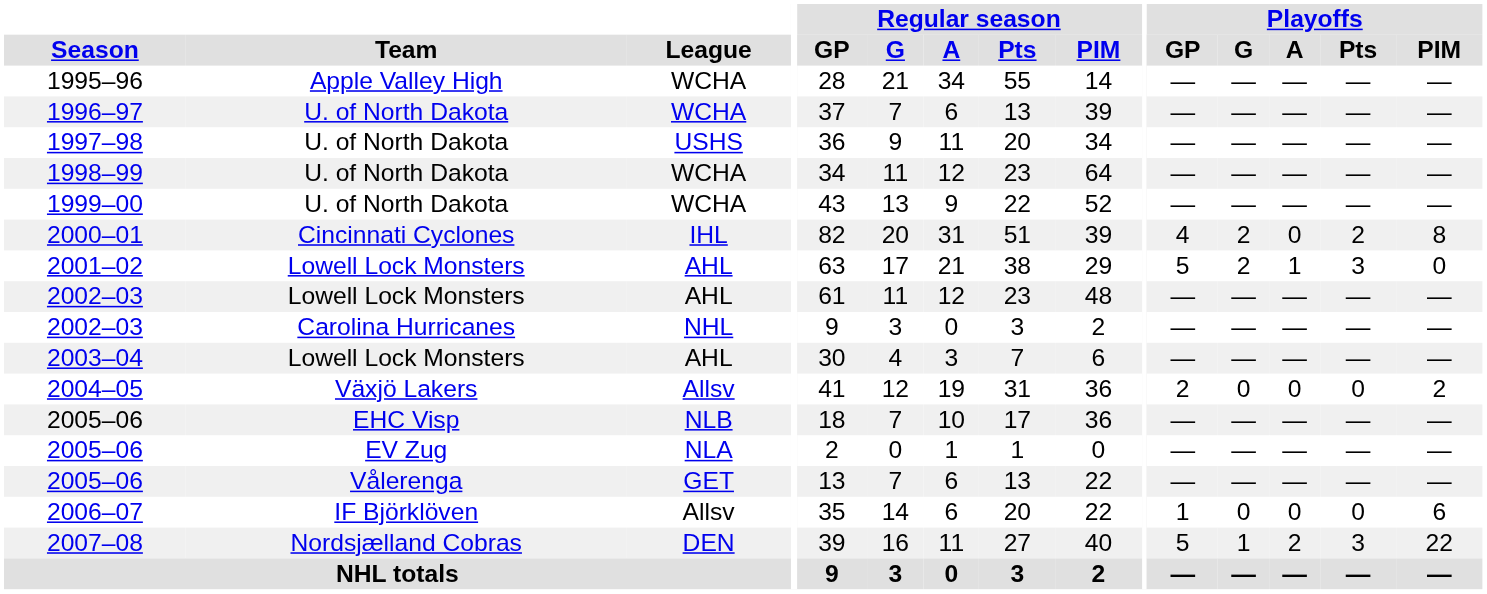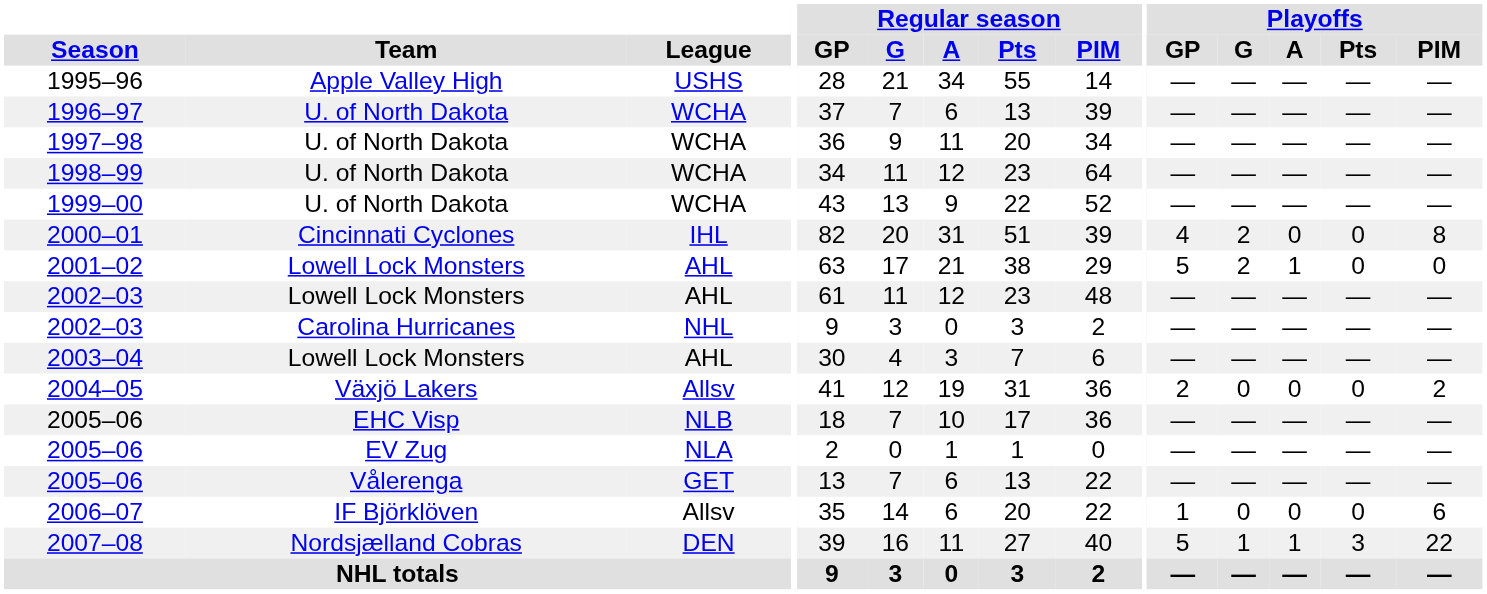 <table border="0" cellpadding="1" cellspacing="0" style="text-align:center; width:60em">
 <tr bgcolor="#e0e0e0">
 <th colspan="3"  bgcolor="#ffffff"></th>
 <th rowspan="99" bgcolor="#ffffff"></th>
 <th colspan="5"><a href='#'>Regular season</a></th>
 <th rowspan="99" bgcolor="#ffffff"></th>
 <th colspan="5"><a href='#'>Playoffs</a></th>
 </tr>
 <tr bgcolor="#e0e0e0">
 <th><a href='#'>Season</a></th>
 <th>Team</th>
 <th>League</th>
 <th>GP</th>
 <th><a href='#'>G</a></th>
 <th><a href='#'>A</a></th>
 <th><a href='#'>Pts</a></th>
 <th><a href='#'>PIM</a></th>
 <th>GP</th>
 <th>G</th>
 <th>A</th>
 <th>Pts</th>
 <th>PIM</th>
 </tr>
 <tr ALIGN="center">
 <td ALIGN="center">1995–96</td>
 <td ALIGN="center"><a href='#'>Apple Valley High</a></td>
-<td ALIGN="center">WCHA</td>
+<td ALIGN="center"><a href='#'>USHS</a></td>
 <td ALIGN="center">28</td>
 <td ALIGN="center">21</td>
 <td ALIGN="center">34</td>
 <td ALIGN="center">55</td>
 <td ALIGN="center">14</td>
 <td>—</td>
 <td>—</td>
 <td>—</td>
 <td>—</td>
 <td>—</td>
 </tr>
 <tr ALIGN="center" bgcolor="#f0f0f0">
 <td ALIGN="center"><a href='#'>1996–97</a></td>
 <td ALIGN="center"><a href='#'>U. of North Dakota</a></td>
 <td ALIGN="center"><a href='#'>WCHA</a></td>
 <td ALIGN="center">37</td>
 <td ALIGN="center">7</td>
 <td ALIGN="center">6</td>
 <td ALIGN="center">13</td>
 <td ALIGN="center">39</td>
 <td>—</td>
 <td>—</td>
 <td>—</td>
 <td>—</td>
 <td>—</td>
 </tr>
 <tr ALIGN="center">
 <td ALIGN="center"><a href='#'>1997–98</a></td>
 <td ALIGN="center">U. of North Dakota</td>
-<td ALIGN="center"><a href='#'>USHS</a></td>
+<td ALIGN="center">WCHA</td>
 <td ALIGN="center">36</td>
 <td ALIGN="center">9</td>
 <td ALIGN="center">11</td>
 <td ALIGN="center">20</td>
 <td ALIGN="center">34</td>
 <td>—</td>
 <td>—</td>
 <td>—</td>
 <td>—</td>
 <td>—</td>
 </tr>
 <tr ALIGN="center" bgcolor="#f0f0f0">
 <td ALIGN="center"><a href='#'>1998–99</a></td>
 <td ALIGN="center">U. of North Dakota</td>
 <td ALIGN="center">WCHA</td>
 <td ALIGN="center">34</td>
 <td ALIGN="center">11</td>
 <td ALIGN="center">12</td>
 <td ALIGN="center">23</td>
 <td ALIGN="center">64</td>
 <td>—</td>
 <td>—</td>
 <td>—</td>
 <td>—</td>
 <td>—</td>
 </tr>
 <tr ALIGN="center">
 <td ALIGN="center"><a href='#'>1999–00</a></td>
 <td ALIGN="center">U. of North Dakota</td>
 <td ALIGN="center">WCHA</td>
 <td ALIGN="center">43</td>
 <td ALIGN="center">13</td>
 <td ALIGN="center">9</td>
 <td ALIGN="center">22</td>
 <td ALIGN="center">52</td>
 <td>—</td>
 <td>—</td>
 <td>—</td>
 <td>—</td>
 <td>—</td>
 </tr>
 <tr ALIGN="center" bgcolor="#f0f0f0">
 <td ALIGN="center"><a href='#'>2000–01</a></td>
 <td ALIGN="center"><a href='#'>Cincinnati Cyclones</a></td>
 <td ALIGN="center"><a href='#'>IHL</a></td>
 <td ALIGN="center">82</td>
 <td ALIGN="center">20</td>
 <td ALIGN="center">31</td>
 <td ALIGN="center">51</td>
 <td ALIGN="center">39</td>
 <td>4</td>
 <td>2</td>
 <td>0</td>
-<td>2</td>
+<td>0</td>
 <td>8</td>
 </tr>
 <tr ALIGN="center">
 <td ALIGN="center"><a href='#'>2001–02</a></td>
 <td ALIGN="center"><a href='#'>Lowell Lock Monsters</a></td>
 <td ALIGN="center"><a href='#'>AHL</a></td>
 <td ALIGN="center">63</td>
 <td ALIGN="center">17</td>
 <td ALIGN="center">21</td>
 <td ALIGN="center">38</td>
 <td ALIGN="center">29</td>
 <td>5</td>
 <td>2</td>
 <td>1</td>
-<td>3</td>
+<td>0</td>
 <td>0</td>
 </tr>
 <tr ALIGN="center"  bgcolor="#f0f0f0">
 <td ALIGN="center"><a href='#'>2002–03</a></td>
 <td ALIGN="center">Lowell Lock Monsters</td>
 <td ALIGN="center">AHL</td>
 <td ALIGN="center">61</td>
 <td ALIGN="center">11</td>
 <td ALIGN="center">12</td>
 <td ALIGN="center">23</td>
 <td ALIGN="center">48</td>
 <td>—</td>
 <td>—</td>
 <td>—</td>
 <td>—</td>
 <td>—</td>
 </tr>
 <tr ALIGN="center">
 <td ALIGN="center"><a href='#'>2002–03</a></td>
 <td ALIGN="center"><a href='#'>Carolina Hurricanes</a></td>
 <td ALIGN="center"><a href='#'>NHL</a></td>
 <td ALIGN="center">9</td>
 <td ALIGN="center">3</td>
 <td ALIGN="center">0</td>
 <td ALIGN="center">3</td>
 <td ALIGN="center">2</td>
 <td>—</td>
 <td>—</td>
 <td>—</td>
 <td>—</td>
 <td>—</td>
 </tr>
 <tr ALIGN="center" bgcolor="#f0f0f0">
 <td ALIGN="center"><a href='#'>2003–04</a></td>
 <td ALIGN="center">Lowell Lock Monsters</td>
 <td ALIGN="center">AHL</td>
 <td ALIGN="center">30</td>
 <td ALIGN="center">4</td>
 <td ALIGN="center">3</td>
 <td ALIGN="center">7</td>
 <td ALIGN="center">6</td>
 <td>—</td>
 <td>—</td>
 <td>—</td>
 <td>—</td>
 <td>—</td>
 </tr>
 <tr ALIGN="center">
 <td ALIGN="center"><a href='#'>2004–05</a></td>
 <td ALIGN="center"><a href='#'>Växjö Lakers</a></td>
 <td ALIGN="center"><a href='#'>Allsv</a></td>
 <td ALIGN="center">41</td>
 <td ALIGN="center">12</td>
 <td ALIGN="center">19</td>
 <td ALIGN="center">31</td>
 <td ALIGN="center">36</td>
 <td>2</td>
 <td>0</td>
 <td>0</td>
 <td>0</td>
 <td>2</td>
 </tr>
 <tr ALIGN="center" bgcolor="#f0f0f0">
 <td ALIGN="center">2005–06</td>
 <td ALIGN="center"><a href='#'>EHC Visp</a></td>
 <td ALIGN="center"><a href='#'>NLB</a></td>
 <td ALIGN="center">18</td>
 <td ALIGN="center">7</td>
 <td ALIGN="center">10</td>
 <td ALIGN="center">17</td>
 <td ALIGN="center">36</td>
 <td>—</td>
 <td>—</td>
 <td>—</td>
 <td>—</td>
 <td>—</td>
 </tr>
 <tr ALIGN="center">
 <td ALIGN="center"><a href='#'>2005–06</a></td>
 <td ALIGN="center"><a href='#'>EV Zug</a></td>
 <td ALIGN="center"><a href='#'>NLA</a></td>
 <td ALIGN="center">2</td>
 <td ALIGN="center">0</td>
 <td ALIGN="center">1</td>
 <td ALIGN="center">1</td>
 <td ALIGN="center">0</td>
 <td>—</td>
 <td>—</td>
 <td>—</td>
 <td>—</td>
 <td>—</td>
 </tr>
 <tr ALIGN="center"  bgcolor="#f0f0f0">
 <td ALIGN="center"><a href='#'>2005–06</a></td>
 <td ALIGN="center"><a href='#'>Vålerenga</a></td>
 <td ALIGN="center"><a href='#'>GET</a></td>
 <td ALIGN="center">13</td>
 <td ALIGN="center">7</td>
 <td ALIGN="center">6</td>
 <td ALIGN="center">13</td>
 <td ALIGN="center">22</td>
 <td>—</td>
 <td>—</td>
 <td>—</td>
 <td>—</td>
 <td>—</td>
 </tr>
 <tr ALIGN="center">
 <td ALIGN="center"><a href='#'>2006–07</a></td>
 <td ALIGN="center"><a href='#'>IF Björklöven</a></td>
 <td ALIGN="center">Allsv</td>
 <td ALIGN="center">35</td>
 <td ALIGN="center">14</td>
 <td ALIGN="center">6</td>
 <td ALIGN="center">20</td>
 <td ALIGN="center">22</td>
 <td>1</td>
 <td>0</td>
 <td>0</td>
 <td>0</td>
 <td>6</td>
 </tr>
 <tr ALIGN="center"  bgcolor="#f0f0f0">
 <td ALIGN="center"><a href='#'>2007–08</a></td>
 <td ALIGN="center"><a href='#'>Nordsjælland Cobras</a></td>
 <td ALIGN="center"><a href='#'>DEN</a></td>
 <td ALIGN="center">39</td>
 <td ALIGN="center">16</td>
 <td ALIGN="center">11</td>
 <td ALIGN="center">27</td>
 <td ALIGN="center">40</td>
 <td>5</td>
 <td>1</td>
-<td>2</td>
+<td>1</td>
 <td>3</td>
 <td>22</td>
 </tr>
 <tr bgcolor="#e0e0e0">
 <th colspan="3">NHL totals</th>
 <th>9</th>
 <th>3</th>
 <th>0</th>
 <th>3</th>
 <th>2</th>
 <th>—</th>
 <th>—</th>
 <th>—</th>
 <th>—</th>
 <th>—</th>
 </tr>
 </table>
